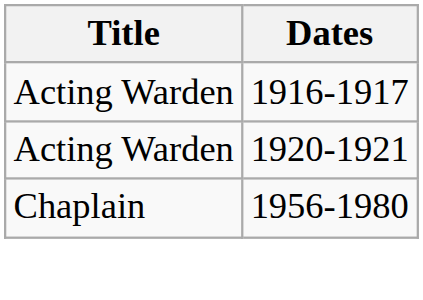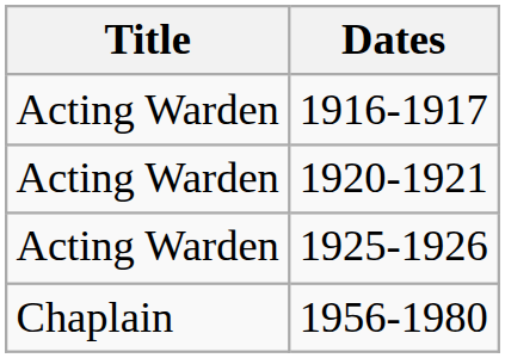 <table class="wikitable">
 <tr>
 <th>Title</th>
 <th>Dates</th>
 </tr>
 <tr>
 <td>Acting Warden</td>
 <td>1916-1917</td>
 </tr>
 <tr>
 <td>Acting Warden</td>
 <td>1920-1921</td>
 </tr>
 <tr>
+<td>Acting Warden</td>
+<td>1925-1926</td>
+</tr>
+<tr>
 <td>Chaplain</td>
 <td>1956-1980</td>
 </tr>
 </table>
